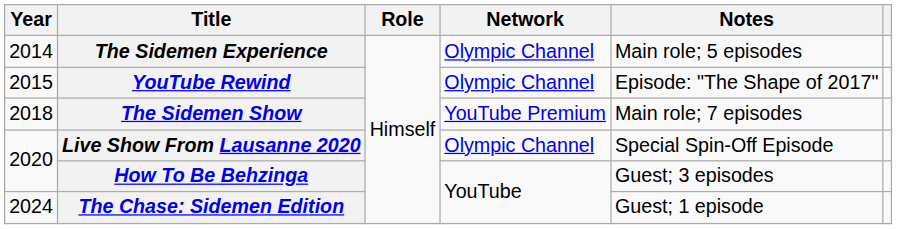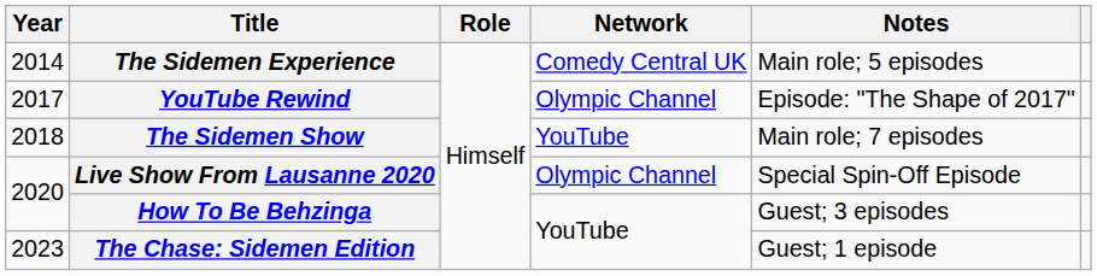 <table class="wikitable sortable plainrowheaders">
 <tr>
 <th scope="col">Year</th>
 <th scope="col">Title</th>
 <th scope="col">Role</th>
 <th scope="col">Network</th>
 <th scope="col" class="unsortable">Notes</th>
 <th scope="col" class="unsortable"></th>
 </tr>
 <tr>
 <td>2014</td>
 <th scope="row" data-sort-value="Sidemen Experience, The"><em>The Sidemen Experience</em></th>
 <td rowspan="6">Himself</td>
-<td><a href='#'>Olympic Channel</a></td>
+<td><a href='#'>Comedy Central UK</a></td>
 <td>Main role; 5 episodes</td>
 <td style="text-align:center;"></td>
 </tr>
 <tr>
-<td>2015</td>
+<td>2017</td>
 <th scope="row"><em><a href='#'>YouTube Rewind</a></em></th>
 <td><a href='#'>Olympic Channel</a></td>
 <td>Episode:  "The Shape of 2017"</td>
 <td style="text-align:center;"></td>
 </tr>
 <tr>
 <td>2018</td>
 <th scope="row" data-sort-value="Sidemen Show, The"><em><a href='#'>The Sidemen Show</a></em></th>
-<td><a href='#'>YouTube Premium</a></td>
+<td><a href='#'>YouTube</a></td>
 <td>Main role; 7 episodes</td>
 <td style="text-align:center;"></td>
 </tr>
 <tr>
 <td rowspan="2">2020</td>
 <th scope="row"><em>Live Show From <a href='#'>Lausanne 2020</a></em></th>
 <td><a href='#'>Olympic Channel</a></td>
 <td>Special Spin-Off Episode</td>
 <td style="text-align:center;"></td>
 </tr>
 <tr>
 <th scope="row"><em><a href='#'>How To Be Behzinga</a></em></th>
 <td rowspan="2">YouTube</td>
 <td>Guest; 3 episodes</td>
 <td style="text-align:center;"></td>
 </tr>
 <tr>
-<td rowspan="1">2024</td>
+<td rowspan="1">2023</td>
 <th scope="row"><em><a href='#'>The Chase: Sidemen Edition</a></em></th>
 <td>Guest; 1 episode</td>
 <td style="text-align:center;"></td>
 </tr>
 </table>
